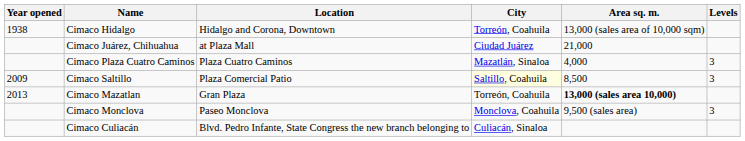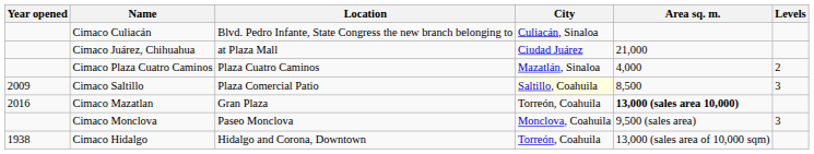 <table class=wikitable sortable>
 <tr>
 <th>Year opened</th>
 <th>Name</th>
 <th>Location</th>
 <th>City</th>
 <th>Area sq. m.</th>
 <th>Levels</th>
 </tr>
 <tr>
-<td>1938</td>
-<td>Cimaco Hidalgo</td>
-<td>Hidalgo and Corona, Downtown</td>
-<td><a href='#'>Torreón</a>, Coahuila</td>
-<td>13,000 (sales area of 10,000 sqm)</td>
+<td></td>
+<td>Cimaco Culiacán</td>
+<td>Blvd. Pedro Infante, State Congress the new branch belonging to</td>
+<td><a href='#'>Culiacán</a>, Sinaloa</td>
+<td></td>
 <td></td>
 </tr>
 <tr>
 <td></td>
 <td>Cimaco Juárez, Chihuahua</td>
 <td>at Plaza Mall</td>
 <td><a href='#'>Ciudad Juárez</a></td>
 <td>21,000</td>
 <td></td>
 </tr>
 <tr>
 <td></td>
 <td>Cimaco Plaza Cuatro Caminos</td>
 <td>Plaza Cuatro Caminos</td>
 <td><a href='#'>Mazatlán</a>, Sinaloa</td>
 <td>4,000</td>
-<td>3</td>
+<td>2</td>
 </tr>
 <tr>
 <td>2009</td>
 <td>Cimaco Saltillo</td>
 <td>Plaza Comercial Patio</td>
 <td style="background: lightyellow;"><a href='#'>Saltillo</a>, Coahuila</td>
 <td>8,500</td>
 <td>3</td>
 </tr>
 <tr>
-<td>2013</td>
+<td>2016</td>
 <td>Cimaco Mazatlan</td>
 <td>Gran Plaza</td>
 <td>Torreón, Coahuila</td>
 <td><strong>13,000 (sales area 10,000)</strong></td>
 <td></td>
 </tr>
 <tr>
 <td></td>
 <td>Cimaco Monclova</td>
 <td>Paseo Monclova</td>
 <td><a href='#'>Monclova</a>, Coahuila</td>
 <td>9,500 (sales area)</td>
 <td>3</td>
 </tr>
 <tr>
-<td></td>
-<td>Cimaco Culiacán</td>
-<td>Blvd. Pedro Infante, State Congress the new branch belonging to</td>
-<td><a href='#'>Culiacán</a>, Sinaloa</td>
-<td></td>
+<td>1938</td>
+<td>Cimaco Hidalgo</td>
+<td>Hidalgo and Corona, Downtown</td>
+<td><a href='#'>Torreón</a>, Coahuila</td>
+<td>13,000 (sales area of 10,000 sqm)</td>
 <td></td>
 </tr>
 </table>
